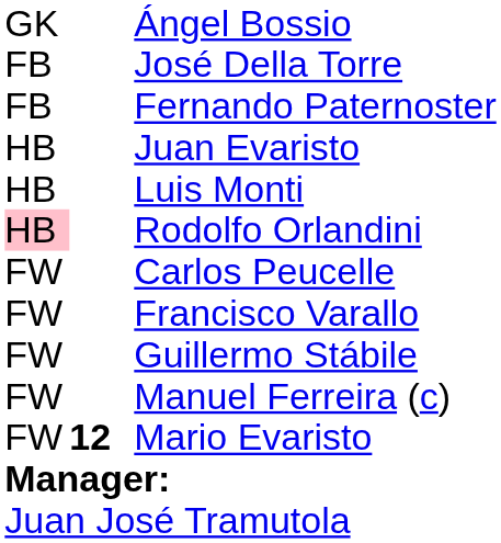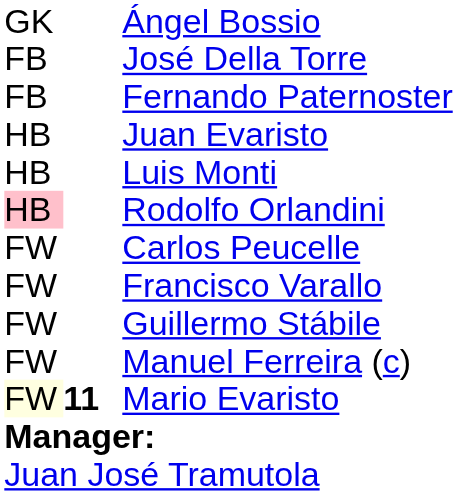 <table style="font-size:90%; margin:0.2em auto;" cellspacing="0" cellpadding="0">
 <tr>
 <th width="25"></th>
 <th width="25"></th>
 </tr>
 <tr>
 <td>GK</td>
 <td></td>
 <td><a href='#'>Ángel Bossio</a></td>
 </tr>
 <tr>
 <td>FB</td>
 <td></td>
 <td><a href='#'>José Della Torre</a></td>
 </tr>
 <tr>
 <td>FB</td>
 <td></td>
 <td><a href='#'>Fernando Paternoster</a></td>
 </tr>
 <tr>
 <td>HB</td>
 <td></td>
 <td><a href='#'>Juan Evaristo</a></td>
 </tr>
 <tr>
 <td>HB</td>
 <td></td>
 <td><a href='#'>Luis Monti</a></td>
 </tr>
 <tr>
 <td style="background: pink;">HB</td>
 <td></td>
 <td><a href='#'>Rodolfo Orlandini</a></td>
 </tr>
 <tr>
 <td>FW</td>
 <td></td>
 <td><a href='#'>Carlos Peucelle</a></td>
 </tr>
 <tr>
 <td>FW</td>
 <td></td>
 <td><a href='#'>Francisco Varallo</a></td>
 </tr>
 <tr>
 <td>FW</td>
 <td></td>
 <td><a href='#'>Guillermo Stábile</a></td>
 </tr>
 <tr>
 <td>FW</td>
 <td></td>
 <td><a href='#'>Manuel Ferreira</a> (<a href='#'>c</a>)</td>
 </tr>
 <tr>
-<td>FW</td>
-<td><strong>12</strong></td>
+<td style="background: lightyellow;">FW</td>
+<td><strong>11</strong></td>
 <td><a href='#'>Mario Evaristo</a></td>
 </tr>
 <tr>
 <td colspan=3><strong>Manager:</strong></td>
 </tr>
 <tr>
 <td colspan=4><a href='#'>Juan José Tramutola</a></td>
 </tr>
 </table>
